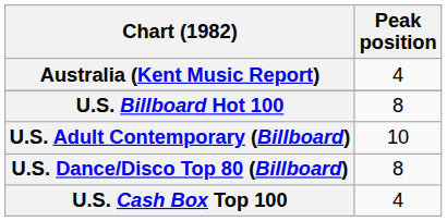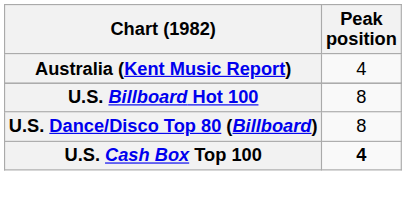 <table class="wikitable sortable plainrowheaders" style="text-align:center">
 <tr>
 <th>Chart (1982)</th>
 <th>Peak<br>position</th>
 </tr>
 <tr>
 <th scope="row">Australia (<a href='#'>Kent Music Report</a>)</th>
 <td>4</td>
 </tr>
 <tr>
 </tr>
 <tr>
 </tr>
 <tr>
 </tr>
 <tr>
 <th scope="row">U.S. <a href='#'><em>Billboard</em> Hot 100</a></th>
 <td>8</td>
 </tr>
 <tr>
-<th scope="row">U.S. <a href='#'>Adult Contemporary</a> (<em><a href='#'>Billboard</a></em>)</th>
-<td>10</td>
-</tr>
-<tr>
 <th scope="row">U.S. <a href='#'>Dance/Disco Top 80</a> (<em><a href='#'>Billboard</a></em>)</th>
 <td>8</td>
 </tr>
 <tr>
 <th scope="row">U.S. <em><a href='#'>Cash Box</a></em> Top 100</th>
-<td>4</td>
+<td><strong>4</strong></td>
 </tr>
 </table>
